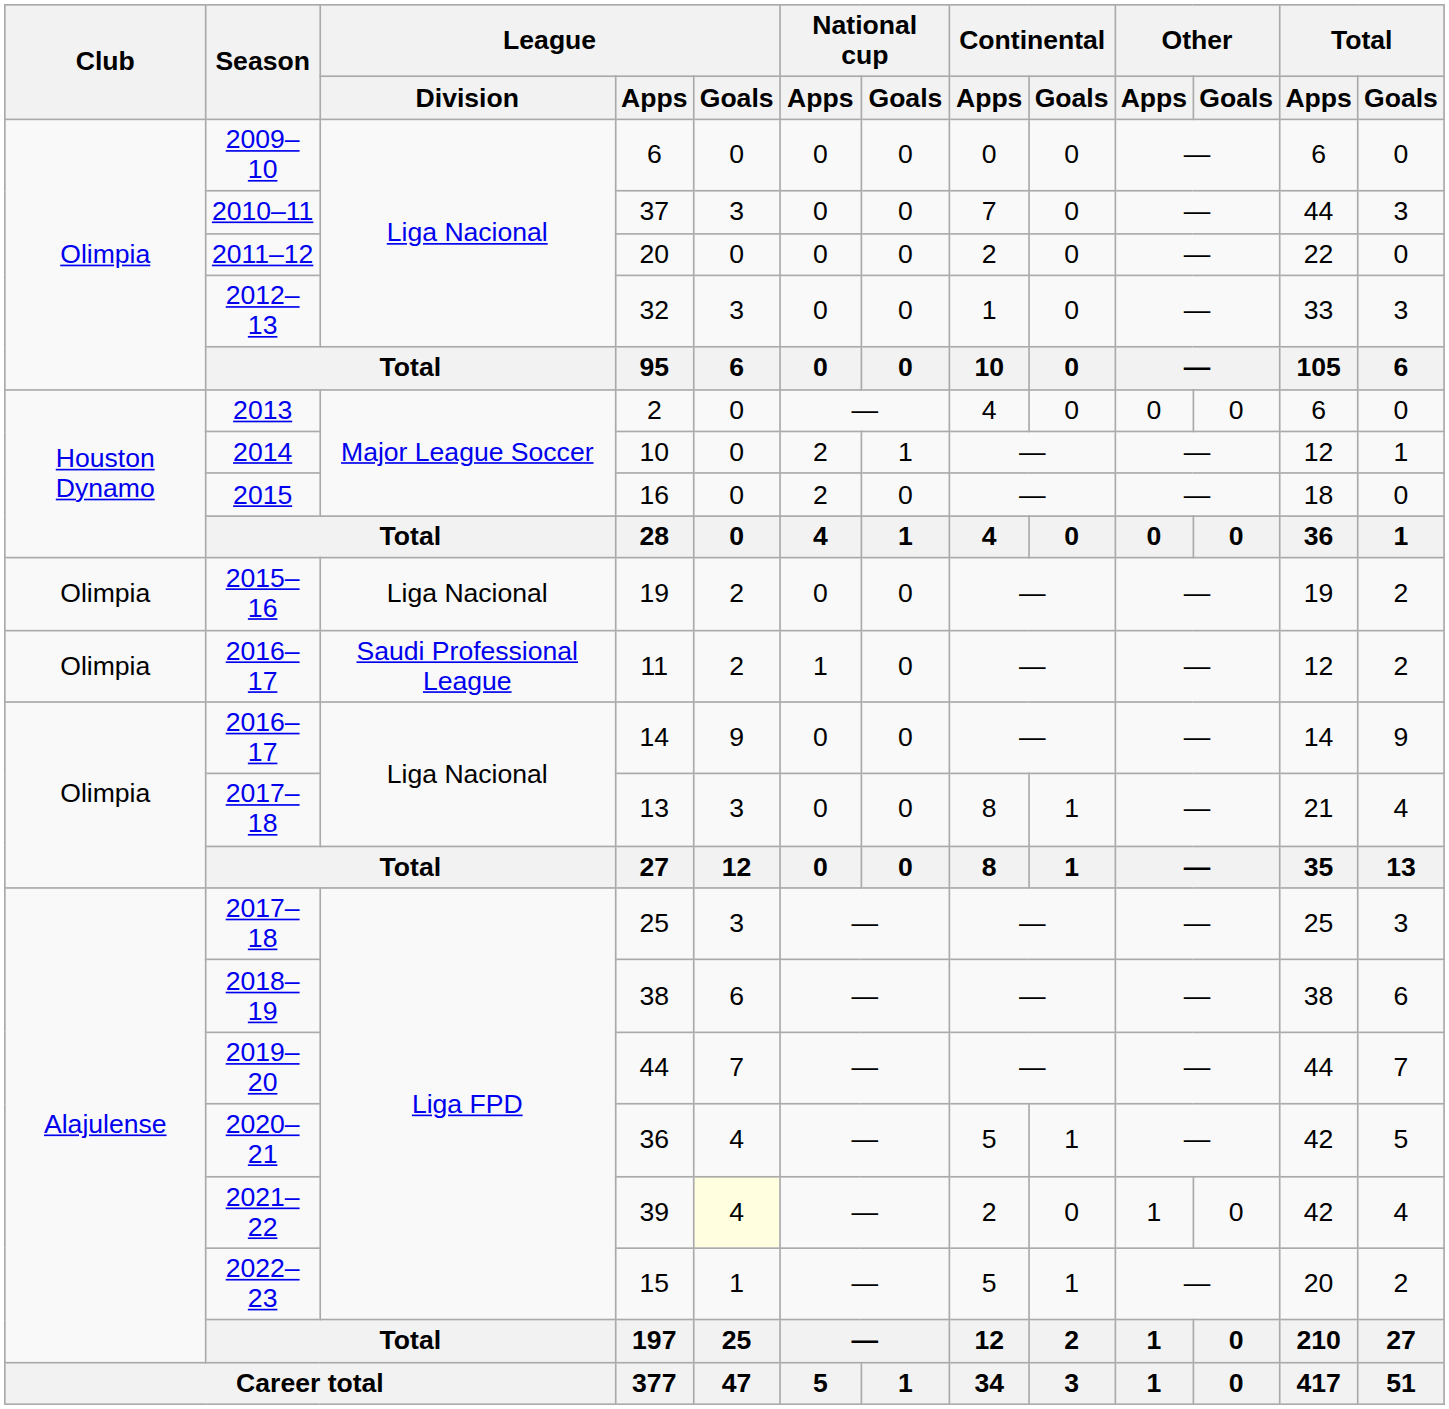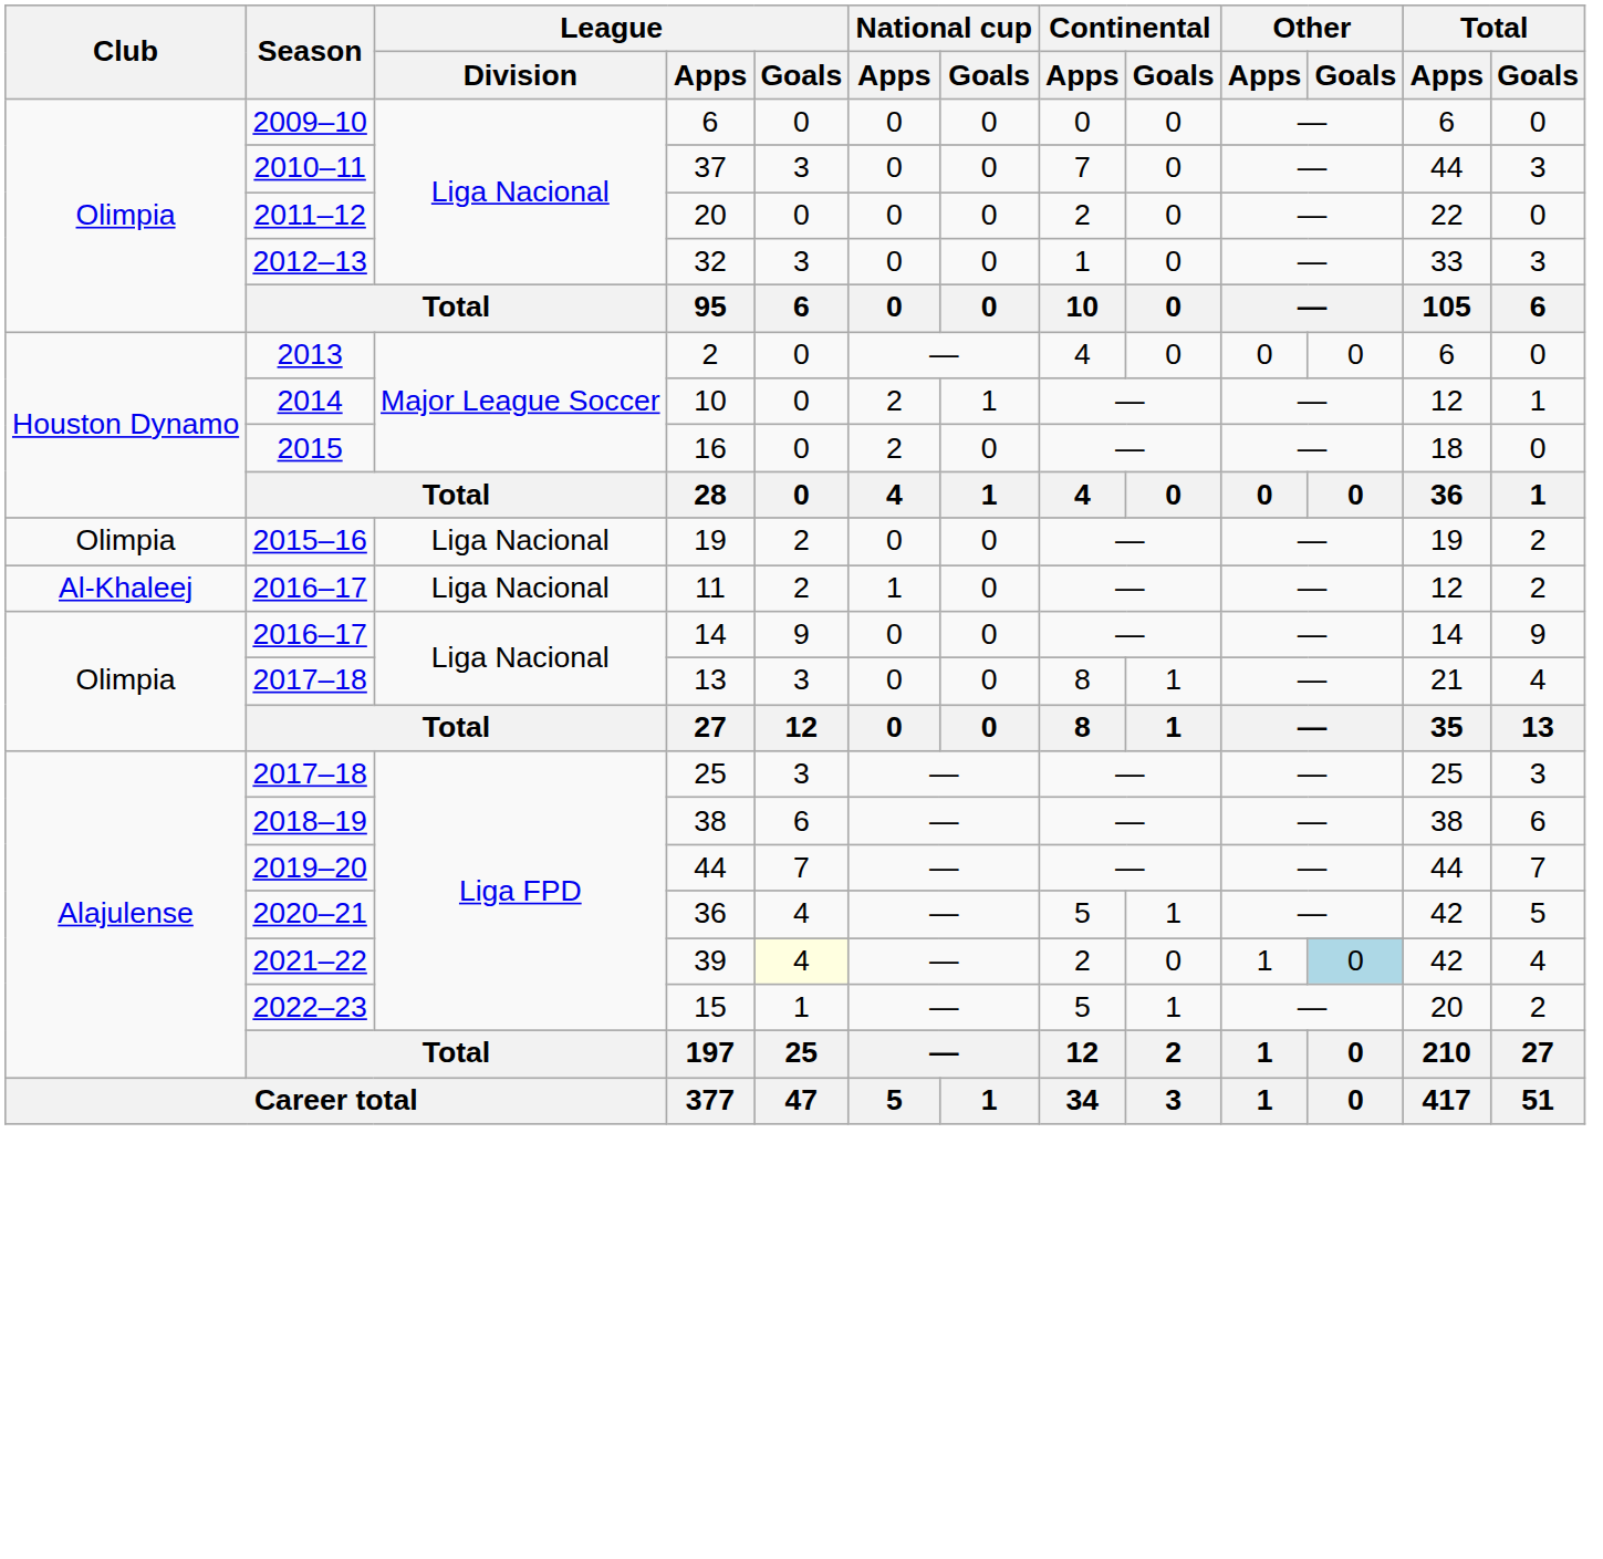 <table class="wikitable" style="text-align:center">
 <tr>
 <th rowspan="2">Club</th>
 <th rowspan="2">Season</th>
 <th colspan="3">League</th>
 <th colspan="2">National cup</th>
 <th colspan="2">Continental</th>
 <th colspan="2">Other</th>
 <th colspan="2">Total</th>
 </tr>
 <tr>
 <th>Division</th>
 <th>Apps</th>
 <th>Goals</th>
 <th>Apps</th>
 <th>Goals</th>
 <th>Apps</th>
 <th>Goals</th>
 <th>Apps</th>
 <th>Goals</th>
 <th>Apps</th>
 <th>Goals</th>
 </tr>
 <tr>
 <td rowspan="5"><a href='#'>Olimpia</a></td>
 <td><a href='#'>2009–10</a></td>
 <td rowspan="4"><a href='#'>Liga Nacional</a></td>
 <td>6</td>
 <td>0</td>
 <td>0</td>
 <td>0</td>
 <td>0</td>
 <td>0</td>
 <td colspan="2">—</td>
 <td>6</td>
 <td>0</td>
 </tr>
 <tr>
 <td><a href='#'>2010–11</a></td>
 <td>37</td>
 <td>3</td>
 <td>0</td>
 <td>0</td>
 <td>7</td>
 <td>0</td>
 <td colspan="2">—</td>
 <td>44</td>
 <td>3</td>
 </tr>
 <tr>
 <td><a href='#'>2011–12</a></td>
 <td>20</td>
 <td>0</td>
 <td>0</td>
 <td>0</td>
 <td>2</td>
 <td>0</td>
 <td colspan="2">—</td>
 <td>22</td>
 <td>0</td>
 </tr>
 <tr>
 <td><a href='#'>2012–13</a></td>
 <td>32</td>
 <td>3</td>
 <td>0</td>
 <td>0</td>
 <td>1</td>
 <td>0</td>
 <td colspan="2">—</td>
 <td>33</td>
 <td>3</td>
 </tr>
 <tr>
 <th colspan="2">Total</th>
 <th>95</th>
 <th>6</th>
 <th>0</th>
 <th>0</th>
 <th>10</th>
 <th>0</th>
 <th colspan="2">—</th>
 <th>105</th>
 <th>6</th>
 </tr>
 <tr>
 <td rowspan="4"><a href='#'>Houston Dynamo</a></td>
 <td><a href='#'>2013</a></td>
 <td rowspan="3"><a href='#'>Major League Soccer</a></td>
 <td>2</td>
 <td>0</td>
 <td colspan="2">—</td>
 <td>4</td>
 <td>0</td>
 <td>0</td>
 <td>0</td>
 <td>6</td>
 <td>0</td>
 </tr>
 <tr>
 <td><a href='#'>2014</a></td>
 <td>10</td>
 <td>0</td>
 <td>2</td>
 <td>1</td>
 <td colspan="2">—</td>
 <td colspan="2">—</td>
 <td>12</td>
 <td>1</td>
 </tr>
 <tr>
 <td><a href='#'>2015</a></td>
 <td>16</td>
 <td>0</td>
 <td>2</td>
 <td>0</td>
 <td colspan="2">—</td>
 <td colspan="2">—</td>
 <td>18</td>
 <td>0</td>
 </tr>
 <tr>
 <th colspan="2">Total</th>
 <th>28</th>
 <th>0</th>
 <th>4</th>
 <th>1</th>
 <th>4</th>
 <th>0</th>
 <th>0</th>
 <th>0</th>
 <th>36</th>
 <th>1</th>
 </tr>
 <tr>
 <td>Olimpia</td>
 <td><a href='#'>2015–16</a></td>
 <td>Liga Nacional</td>
 <td>19</td>
 <td>2</td>
 <td>0</td>
 <td>0</td>
 <td colspan="2">—</td>
 <td colspan="2">—</td>
 <td>19</td>
 <td>2</td>
 </tr>
 <tr>
-<td>Olimpia</td>
+<td><a href='#'>Al-Khaleej</a></td>
 <td><a href='#'>2016–17</a></td>
-<td><a href='#'>Saudi Professional League</a></td>
+<td>Liga Nacional</td>
 <td>11</td>
 <td>2</td>
 <td>1</td>
 <td>0</td>
 <td colspan="2">—</td>
 <td colspan="2">—</td>
 <td>12</td>
 <td>2</td>
 </tr>
 <tr>
 <td rowspan="3">Olimpia</td>
 <td><a href='#'>2016–17</a></td>
 <td rowspan="2">Liga Nacional</td>
 <td>14</td>
 <td>9</td>
 <td>0</td>
 <td>0</td>
 <td colspan="2">—</td>
 <td colspan="2">—</td>
 <td>14</td>
 <td>9</td>
 </tr>
 <tr>
 <td><a href='#'>2017–18</a></td>
 <td>13</td>
 <td>3</td>
 <td>0</td>
 <td>0</td>
 <td>8</td>
 <td>1</td>
 <td colspan="2">—</td>
 <td>21</td>
 <td>4</td>
 </tr>
 <tr>
 <th colspan="2">Total</th>
 <th>27</th>
 <th>12</th>
 <th>0</th>
 <th>0</th>
 <th>8</th>
 <th>1</th>
 <th colspan="2">—</th>
 <th>35</th>
 <th>13</th>
 </tr>
 <tr>
 <td rowspan="7"><a href='#'>Alajulense</a></td>
 <td><a href='#'>2017–18</a></td>
 <td rowspan="6"><a href='#'>Liga FPD</a></td>
 <td>25</td>
 <td>3</td>
 <td colspan="2">—</td>
 <td colspan="2">—</td>
 <td colspan="2">—</td>
 <td>25</td>
 <td>3</td>
 </tr>
 <tr>
 <td><a href='#'>2018–19</a></td>
 <td>38</td>
 <td>6</td>
 <td colspan="2">—</td>
 <td colspan="2">—</td>
 <td colspan="2">—</td>
 <td>38</td>
 <td>6</td>
 </tr>
 <tr>
 <td><a href='#'>2019–20</a></td>
 <td>44</td>
 <td>7</td>
 <td colspan="2">—</td>
 <td colspan="2">—</td>
 <td colspan="2">—</td>
 <td>44</td>
 <td>7</td>
 </tr>
 <tr>
 <td><a href='#'>2020–21</a></td>
 <td>36</td>
 <td>4</td>
 <td colspan="2">—</td>
 <td>5</td>
 <td>1</td>
 <td colspan="2">—</td>
 <td>42</td>
 <td>5</td>
 </tr>
 <tr>
 <td><a href='#'>2021–22</a></td>
 <td>39</td>
 <td style="background: lightyellow;">4</td>
 <td colspan="2">—</td>
 <td>2</td>
 <td>0</td>
 <td>1</td>
-<td>0</td>
+<td style="background: lightblue;">0</td>
 <td>42</td>
 <td>4</td>
 </tr>
 <tr>
 <td><a href='#'>2022–23</a></td>
 <td>15</td>
 <td>1</td>
 <td colspan="2">—</td>
 <td>5</td>
 <td>1</td>
 <td colspan="2">—</td>
 <td>20</td>
 <td>2</td>
 </tr>
 <tr>
 <th colspan="2">Total</th>
 <th>197</th>
 <th>25</th>
 <th colspan="2">—</th>
 <th>12</th>
 <th>2</th>
 <th>1</th>
 <th>0</th>
 <th>210</th>
 <th>27</th>
 </tr>
 <tr>
 <th colspan="3">Career total</th>
 <th>377</th>
 <th>47</th>
 <th>5</th>
 <th>1</th>
 <th>34</th>
 <th>3</th>
 <th>1</th>
 <th>0</th>
 <th>417</th>
 <th>51</th>
 </tr>
 </table>
